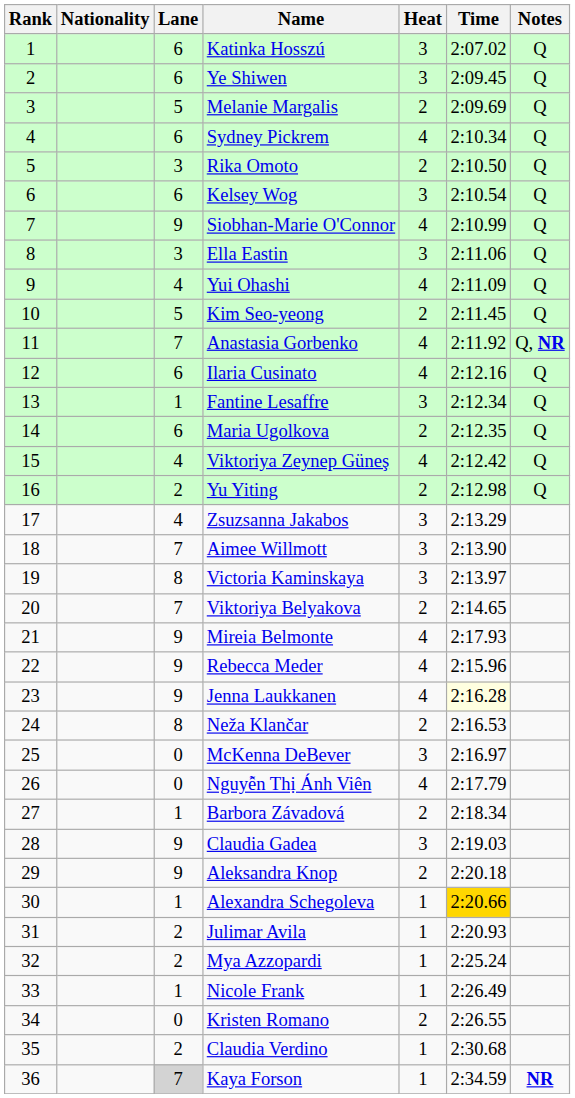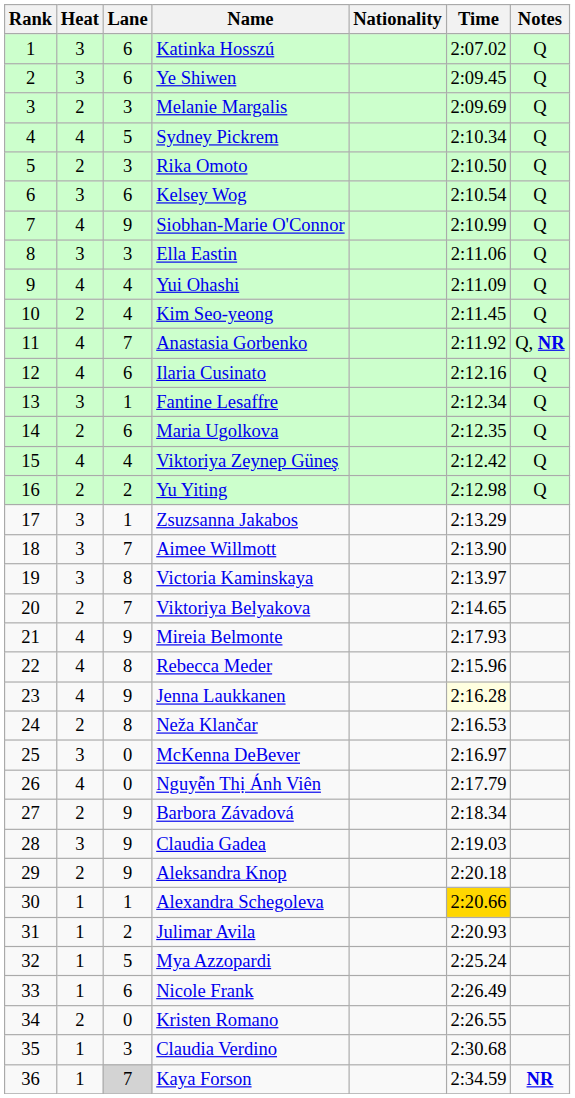 <table class="wikitable sortable" style="text-align:center">
 <tr>
 <th>Rank</th>
-<th>Nationality</th>
+<th>Heat</th>
 <th>Lane</th>
 <th>Name</th>
-<th>Heat</th>
+<th>Nationality</th>
 <th>Time</th>
 <th>Notes</th>
 </tr>
 <tr bgcolor=ccffcc>
 <td>1</td>
-<td align=left></td>
+<td>3</td>
 <td>6</td>
 <td align=left><a href='#'>Katinka Hosszú</a></td>
-<td>3</td>
+<td align=left></td>
 <td>2:07.02</td>
 <td>Q</td>
 </tr>
 <tr bgcolor=ccffcc>
 <td>2</td>
-<td align=left></td>
+<td>3</td>
 <td>6</td>
 <td align=left><a href='#'>Ye Shiwen</a></td>
-<td>3</td>
+<td align=left></td>
 <td>2:09.45</td>
 <td>Q</td>
 </tr>
 <tr bgcolor=ccffcc>
 <td>3</td>
+<td>2</td>
+<td>3</td>
+<td align=left><a href='#'>Melanie Margalis</a></td>
 <td align=left></td>
-<td>5</td>
-<td align=left><a href='#'>Melanie Margalis</a></td>
-<td>2</td>
 <td>2:09.69</td>
 <td>Q</td>
 </tr>
 <tr bgcolor=ccffcc>
 <td>4</td>
+<td>4</td>
+<td>5</td>
+<td align=left><a href='#'>Sydney Pickrem</a></td>
 <td align=left></td>
-<td>6</td>
-<td align=left><a href='#'>Sydney Pickrem</a></td>
-<td>4</td>
 <td>2:10.34</td>
 <td>Q</td>
 </tr>
 <tr bgcolor=ccffcc>
 <td>5</td>
-<td align=left></td>
+<td>2</td>
 <td>3</td>
 <td align=left><a href='#'>Rika Omoto</a></td>
-<td>2</td>
+<td align=left></td>
 <td>2:10.50</td>
 <td>Q</td>
 </tr>
 <tr bgcolor=ccffcc>
 <td>6</td>
-<td align=left></td>
+<td>3</td>
 <td>6</td>
 <td align=left><a href='#'>Kelsey Wog</a></td>
-<td>3</td>
+<td align=left></td>
 <td>2:10.54</td>
 <td>Q</td>
 </tr>
 <tr bgcolor=ccffcc>
 <td>7</td>
-<td align=left></td>
+<td>4</td>
 <td>9</td>
 <td align=left><a href='#'>Siobhan-Marie O'Connor</a></td>
-<td>4</td>
+<td align=left></td>
 <td>2:10.99</td>
 <td>Q</td>
 </tr>
 <tr bgcolor=ccffcc>
 <td>8</td>
-<td align=left></td>
+<td>3</td>
 <td>3</td>
 <td align=left><a href='#'>Ella Eastin</a></td>
-<td>3</td>
+<td align=left></td>
 <td>2:11.06</td>
 <td>Q</td>
 </tr>
 <tr bgcolor=ccffcc>
 <td>9</td>
-<td align=left></td>
+<td>4</td>
 <td>4</td>
 <td align=left><a href='#'>Yui Ohashi</a></td>
-<td>4</td>
+<td align=left></td>
 <td>2:11.09</td>
 <td>Q</td>
 </tr>
 <tr bgcolor=ccffcc>
 <td>10</td>
+<td>2</td>
+<td>4</td>
+<td align=left><a href='#'>Kim Seo-yeong</a></td>
 <td align=left></td>
-<td>5</td>
-<td align=left><a href='#'>Kim Seo-yeong</a></td>
-<td>2</td>
 <td>2:11.45</td>
 <td>Q</td>
 </tr>
 <tr bgcolor=ccffcc>
 <td>11</td>
-<td align=left></td>
+<td>4</td>
 <td>7</td>
 <td align=left><a href='#'>Anastasia Gorbenko</a></td>
-<td>4</td>
+<td align=left></td>
 <td>2:11.92</td>
 <td>Q, <strong><a href='#'>NR</a></strong></td>
 </tr>
 <tr bgcolor=ccffcc>
 <td>12</td>
-<td align=left></td>
+<td>4</td>
 <td>6</td>
 <td align=left><a href='#'>Ilaria Cusinato</a></td>
-<td>4</td>
+<td align=left></td>
 <td>2:12.16</td>
 <td>Q</td>
 </tr>
 <tr bgcolor=ccffcc>
 <td>13</td>
-<td align=left></td>
+<td>3</td>
 <td>1</td>
 <td align=left><a href='#'>Fantine Lesaffre</a></td>
-<td>3</td>
+<td align=left></td>
 <td>2:12.34</td>
 <td>Q</td>
 </tr>
 <tr bgcolor=ccffcc>
 <td>14</td>
-<td align=left></td>
+<td>2</td>
 <td>6</td>
 <td align=left><a href='#'>Maria Ugolkova</a></td>
-<td>2</td>
+<td align=left></td>
 <td>2:12.35</td>
 <td>Q</td>
 </tr>
 <tr bgcolor=ccffcc>
 <td>15</td>
-<td align=left></td>
+<td>4</td>
 <td>4</td>
 <td align=left><a href='#'>Viktoriya Zeynep Güneş</a></td>
-<td>4</td>
+<td align=left></td>
 <td>2:12.42</td>
 <td>Q</td>
 </tr>
 <tr bgcolor=ccffcc>
 <td>16</td>
-<td align=left></td>
+<td>2</td>
 <td>2</td>
 <td align=left><a href='#'>Yu Yiting</a></td>
-<td>2</td>
+<td align=left></td>
 <td>2:12.98</td>
 <td>Q</td>
 </tr>
 <tr>
 <td>17</td>
+<td>3</td>
+<td>1</td>
+<td align=left><a href='#'>Zsuzsanna Jakabos</a></td>
 <td align=left></td>
-<td>4</td>
-<td align=left><a href='#'>Zsuzsanna Jakabos</a></td>
-<td>3</td>
 <td>2:13.29</td>
 <td></td>
 </tr>
 <tr>
 <td>18</td>
-<td align=left></td>
+<td>3</td>
 <td>7</td>
 <td align=left><a href='#'>Aimee Willmott</a></td>
-<td>3</td>
+<td align=left></td>
 <td>2:13.90</td>
 <td></td>
 </tr>
 <tr>
 <td>19</td>
-<td align=left></td>
+<td>3</td>
 <td>8</td>
 <td align=left><a href='#'>Victoria Kaminskaya</a></td>
-<td>3</td>
+<td align=left></td>
 <td>2:13.97</td>
 <td></td>
 </tr>
 <tr>
 <td>20</td>
-<td align=left></td>
+<td>2</td>
 <td>7</td>
 <td align=left><a href='#'>Viktoriya Belyakova</a></td>
-<td>2</td>
+<td align=left></td>
 <td>2:14.65</td>
 <td></td>
 </tr>
 <tr>
 <td>21</td>
-<td align=left></td>
+<td>4</td>
 <td>9</td>
 <td align=left><a href='#'>Mireia Belmonte</a></td>
-<td>4</td>
+<td align=left></td>
 <td>2:17.93</td>
 <td></td>
 </tr>
 <tr>
 <td>22</td>
+<td>4</td>
+<td>8</td>
+<td align=left><a href='#'>Rebecca Meder</a></td>
 <td align=left></td>
-<td>9</td>
-<td align=left><a href='#'>Rebecca Meder</a></td>
-<td>4</td>
 <td>2:15.96</td>
 <td></td>
 </tr>
 <tr>
 <td>23</td>
-<td align=left></td>
+<td>4</td>
 <td>9</td>
 <td align=left><a href='#'>Jenna Laukkanen</a></td>
-<td>4</td>
+<td align=left></td>
 <td style="background: lightyellow;">2:16.28</td>
 <td></td>
 </tr>
 <tr>
 <td>24</td>
-<td align=left></td>
+<td>2</td>
 <td>8</td>
 <td align=left><a href='#'>Neža Klančar</a></td>
-<td>2</td>
+<td align=left></td>
 <td>2:16.53</td>
 <td></td>
 </tr>
 <tr>
 <td>25</td>
-<td align=left></td>
+<td>3</td>
 <td>0</td>
 <td align=left><a href='#'>McKenna DeBever</a></td>
-<td>3</td>
+<td align=left></td>
 <td>2:16.97</td>
 <td></td>
 </tr>
 <tr>
 <td>26</td>
-<td align=left></td>
+<td>4</td>
 <td>0</td>
 <td align=left><a href='#'>Nguyễn Thị Ánh Viên</a></td>
-<td>4</td>
+<td align=left></td>
 <td>2:17.79</td>
 <td></td>
 </tr>
 <tr>
 <td>27</td>
+<td>2</td>
+<td>9</td>
+<td align=left><a href='#'>Barbora Závadová</a></td>
 <td align=left></td>
-<td>1</td>
-<td align=left><a href='#'>Barbora Závadová</a></td>
-<td>2</td>
 <td>2:18.34</td>
 <td></td>
 </tr>
 <tr>
 <td>28</td>
-<td align=left></td>
+<td>3</td>
 <td>9</td>
 <td align=left><a href='#'>Claudia Gadea</a></td>
-<td>3</td>
+<td align=left></td>
 <td>2:19.03</td>
 <td></td>
 </tr>
 <tr>
 <td>29</td>
-<td align=left></td>
+<td>2</td>
 <td>9</td>
 <td align=left><a href='#'>Aleksandra Knop</a></td>
-<td>2</td>
+<td align=left></td>
 <td>2:20.18</td>
 <td></td>
 </tr>
 <tr>
 <td>30</td>
-<td align=left></td>
+<td>1</td>
 <td>1</td>
 <td align=left><a href='#'>Alexandra Schegoleva</a></td>
-<td>1</td>
+<td align=left></td>
 <td style="background: gold;">2:20.66</td>
 <td></td>
 </tr>
 <tr>
 <td>31</td>
-<td align=left></td>
+<td>1</td>
 <td>2</td>
 <td align=left><a href='#'>Julimar Avila</a></td>
-<td>1</td>
+<td align=left></td>
 <td>2:20.93</td>
 <td></td>
 </tr>
 <tr>
 <td>32</td>
+<td>1</td>
+<td>5</td>
+<td align=left><a href='#'>Mya Azzopardi</a></td>
 <td align=left></td>
-<td>2</td>
-<td align=left><a href='#'>Mya Azzopardi</a></td>
-<td>1</td>
 <td>2:25.24</td>
 <td></td>
 </tr>
 <tr>
 <td>33</td>
+<td>1</td>
+<td>6</td>
+<td align=left><a href='#'>Nicole Frank</a></td>
 <td align=left></td>
-<td>1</td>
-<td align=left><a href='#'>Nicole Frank</a></td>
-<td>1</td>
 <td>2:26.49</td>
 <td></td>
 </tr>
 <tr>
 <td>34</td>
-<td align=left></td>
+<td>2</td>
 <td>0</td>
 <td align=left><a href='#'>Kristen Romano</a></td>
-<td>2</td>
+<td align=left></td>
 <td>2:26.55</td>
 <td></td>
 </tr>
 <tr>
 <td>35</td>
+<td>1</td>
+<td>3</td>
+<td align=left><a href='#'>Claudia Verdino</a></td>
 <td align=left></td>
-<td>2</td>
-<td align=left><a href='#'>Claudia Verdino</a></td>
-<td>1</td>
 <td>2:30.68</td>
 <td></td>
 </tr>
 <tr>
 <td>36</td>
-<td align=left></td>
+<td>1</td>
 <td style="background: lightgrey;">7</td>
 <td align=left><a href='#'>Kaya Forson</a></td>
-<td>1</td>
+<td align=left></td>
 <td>2:34.59</td>
 <td><strong><a href='#'>NR</a></strong></td>
 </tr>
 </table>
